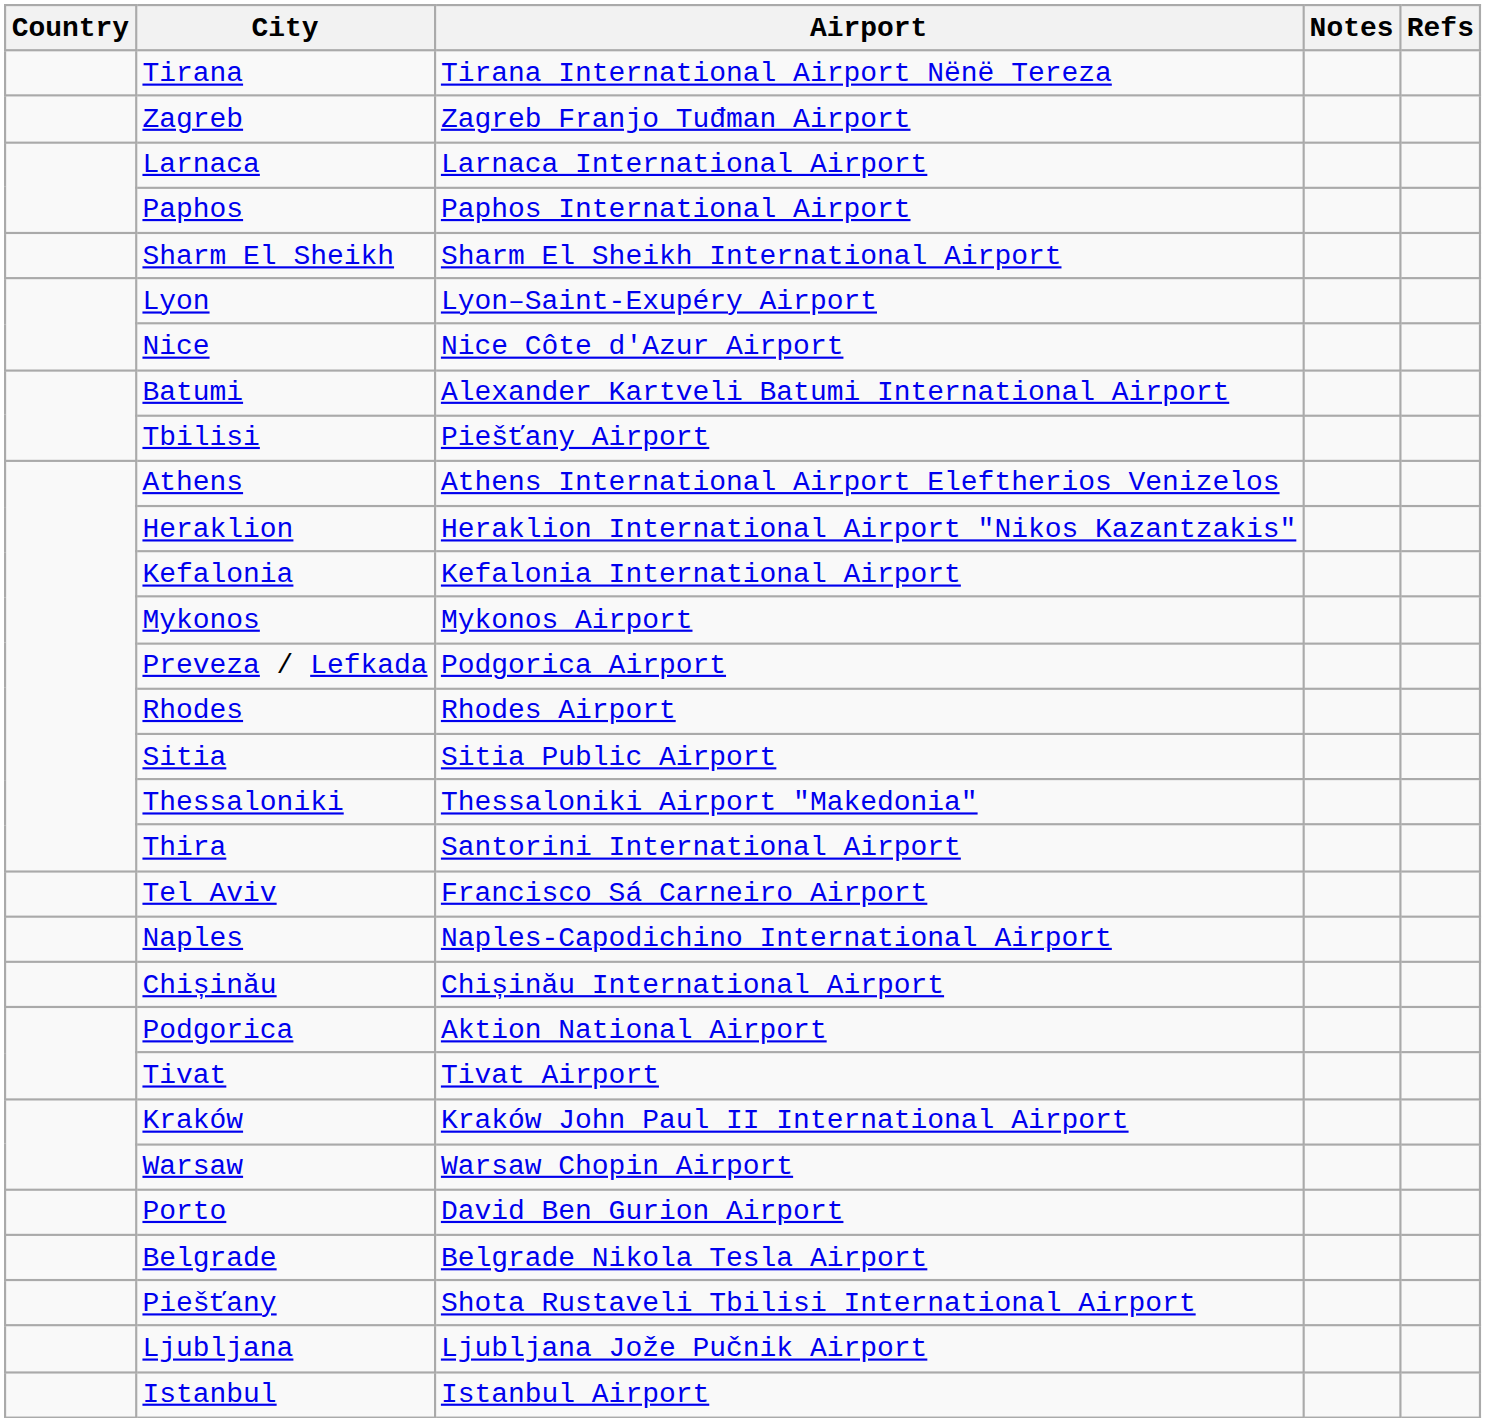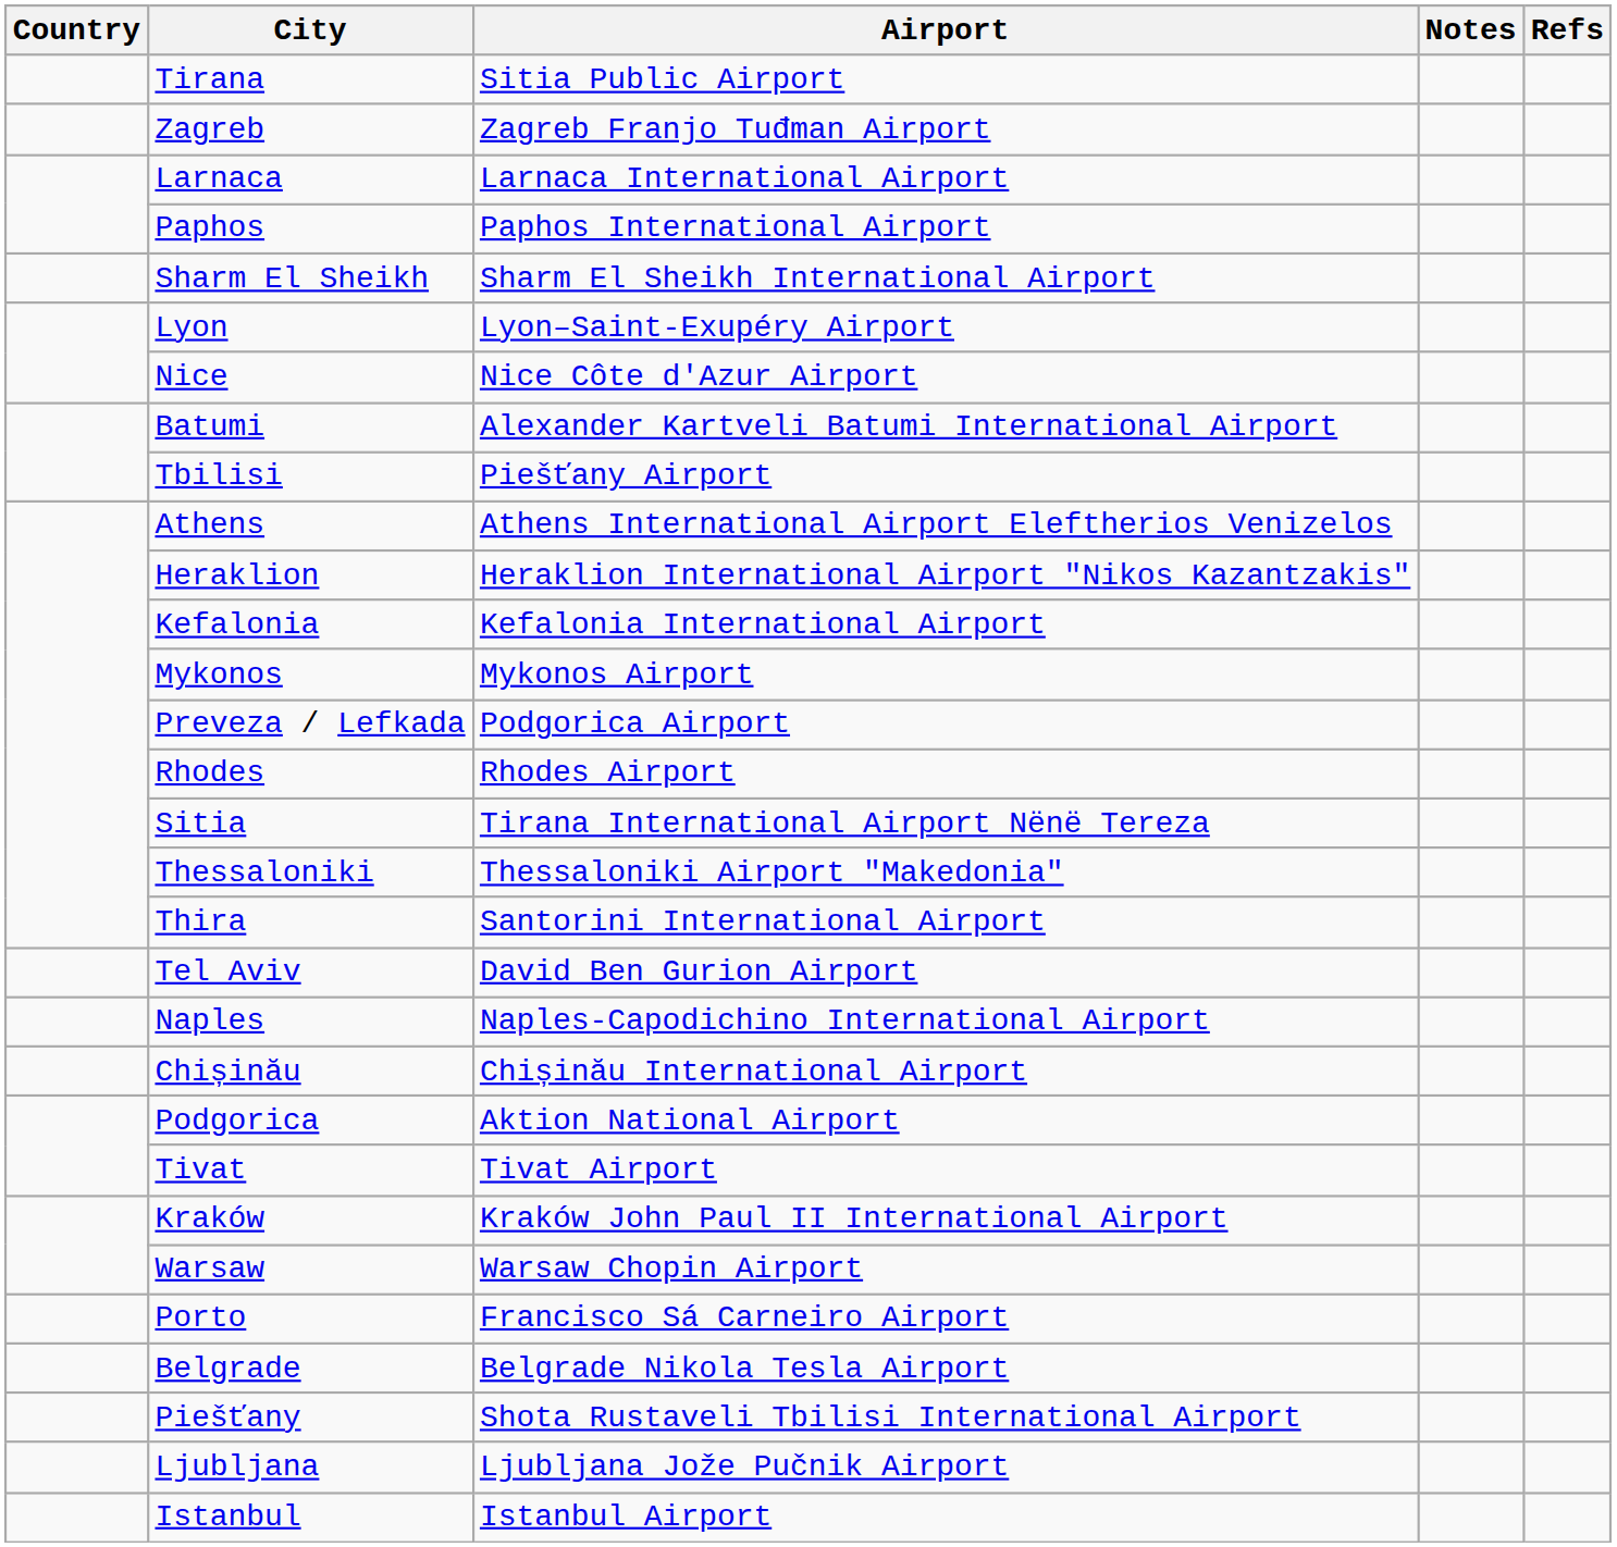 <table class="wikitable">
 <tr>
 <th>Country</th>
 <th>City</th>
 <th>Airport</th>
 <th>Notes</th>
 <th>Refs</th>
 </tr>
 <tr>
 <td></td>
 <td><a href='#'>Tirana</a></td>
-<td><a href='#'>Tirana International Airport Nënë Tereza</a></td>
+<td><a href='#'>Sitia Public Airport</a></td>
 <td></td>
 <td align=center></td>
 </tr>
 <tr>
 <td></td>
 <td><a href='#'>Zagreb</a></td>
 <td><a href='#'>Zagreb Franjo Tuđman Airport</a></td>
 <td></td>
 <td align=center></td>
 </tr>
 <tr>
 <td rowspan="2"></td>
 <td><a href='#'>Larnaca</a></td>
 <td><a href='#'>Larnaca International Airport</a></td>
 <td></td>
 <td align=center></td>
 </tr>
 <tr>
 <td><a href='#'>Paphos</a></td>
 <td><a href='#'>Paphos International Airport</a></td>
 <td></td>
 <td align=center></td>
 </tr>
 <tr>
 <td></td>
 <td><a href='#'>Sharm El Sheikh</a></td>
 <td><a href='#'>Sharm El Sheikh International Airport</a></td>
 <td></td>
 <td align=center></td>
 </tr>
 <tr>
 <td rowspan="2"></td>
 <td><a href='#'>Lyon</a></td>
 <td><a href='#'>Lyon–Saint-Exupéry Airport</a></td>
 <td></td>
 <td align=center></td>
 </tr>
 <tr>
 <td><a href='#'>Nice</a></td>
 <td><a href='#'>Nice Côte d'Azur Airport</a></td>
 <td></td>
 <td align=center></td>
 </tr>
 <tr>
 <td rowspan="2"></td>
 <td><a href='#'>Batumi</a></td>
 <td><a href='#'>Alexander Kartveli Batumi International Airport</a></td>
 <td></td>
 <td></td>
 </tr>
 <tr>
 <td><a href='#'>Tbilisi</a></td>
 <td><a href='#'>Piešťany Airport</a></td>
 <td align=center></td>
 <td align=center></td>
 </tr>
 <tr>
 <td rowspan="9"></td>
 <td><a href='#'>Athens</a></td>
 <td><a href='#'>Athens International Airport Eleftherios Venizelos</a></td>
 <td></td>
 <td align=center></td>
 </tr>
 <tr>
 <td><a href='#'>Heraklion</a></td>
 <td><a href='#'>Heraklion International Airport "Nikos Kazantzakis"</a></td>
 <td></td>
 <td align=center></td>
 </tr>
 <tr>
 <td><a href='#'>Kefalonia</a></td>
 <td><a href='#'>Kefalonia International Airport</a></td>
 <td></td>
 <td align=center></td>
 </tr>
 <tr>
 <td><a href='#'>Mykonos</a></td>
 <td><a href='#'>Mykonos Airport</a></td>
 <td></td>
 <td align=center></td>
 </tr>
 <tr>
 <td><a href='#'>Preveza</a> / <a href='#'>Lefkada</a></td>
 <td><a href='#'>Podgorica Airport</a></td>
 <td></td>
 <td align=center></td>
 </tr>
 <tr>
 <td><a href='#'>Rhodes</a></td>
 <td><a href='#'>Rhodes Airport</a></td>
 <td></td>
 <td align=center></td>
 </tr>
 <tr>
 <td><a href='#'>Sitia</a></td>
-<td><a href='#'>Sitia Public Airport</a></td>
+<td><a href='#'>Tirana International Airport Nënë Tereza</a></td>
 <td></td>
 <td align=center></td>
 </tr>
 <tr>
 <td><a href='#'>Thessaloniki</a></td>
 <td><a href='#'>Thessaloniki Airport "Makedonia"</a></td>
 <td></td>
 <td align=center></td>
 </tr>
 <tr>
 <td><a href='#'>Thira</a></td>
 <td><a href='#'>Santorini International Airport</a></td>
 <td></td>
 <td align=center></td>
 </tr>
 <tr>
 <td></td>
 <td><a href='#'>Tel Aviv</a></td>
-<td><a href='#'>Francisco Sá Carneiro Airport</a></td>
+<td><a href='#'>David Ben Gurion Airport</a></td>
 <td></td>
 <td align=center></td>
 </tr>
 <tr>
 <td></td>
 <td><a href='#'>Naples</a></td>
 <td><a href='#'>Naples-Capodichino International Airport</a></td>
 <td></td>
 <td align=center></td>
 </tr>
 <tr>
 <td></td>
 <td><a href='#'>Chișinău</a></td>
 <td><a href='#'>Chișinău International Airport</a></td>
 <td></td>
 <td align=center></td>
 </tr>
 <tr>
 <td rowspan="2'"></td>
 <td><a href='#'>Podgorica</a></td>
 <td><a href='#'>Aktion National Airport</a></td>
 <td></td>
 <td align=center></td>
 </tr>
 <tr>
 <td><a href='#'>Tivat</a></td>
 <td><a href='#'>Tivat Airport</a></td>
 <td></td>
 <td align=center></td>
 </tr>
 <tr>
 <td rowspan="2"></td>
 <td><a href='#'>Kraków</a></td>
 <td><a href='#'>Kraków John Paul II International Airport</a></td>
 <td></td>
 <td align=center></td>
 </tr>
 <tr>
 <td><a href='#'>Warsaw</a></td>
 <td><a href='#'>Warsaw Chopin Airport</a></td>
 <td></td>
 <td align=center></td>
 </tr>
 <tr>
 <td></td>
 <td><a href='#'>Porto</a></td>
-<td><a href='#'>David Ben Gurion Airport</a></td>
+<td><a href='#'>Francisco Sá Carneiro Airport</a></td>
 <td></td>
 <td align=center></td>
 </tr>
 <tr>
 <td></td>
 <td><a href='#'>Belgrade</a></td>
 <td><a href='#'>Belgrade Nikola Tesla Airport</a></td>
 <td></td>
 <td align=center></td>
 </tr>
 <tr>
 <td></td>
 <td><a href='#'>Piešťany</a></td>
 <td><a href='#'>Shota Rustaveli Tbilisi International Airport</a></td>
 <td></td>
 <td align=center></td>
 </tr>
 <tr>
 <td></td>
 <td><a href='#'>Ljubljana</a></td>
 <td><a href='#'>Ljubljana Jože Pučnik Airport</a></td>
 <td></td>
 <td align=center></td>
 </tr>
 <tr>
 <td></td>
 <td><a href='#'>Istanbul</a></td>
 <td><a href='#'>Istanbul Airport</a></td>
 <td></td>
 <td align=center></td>
 </tr>
 </table>
